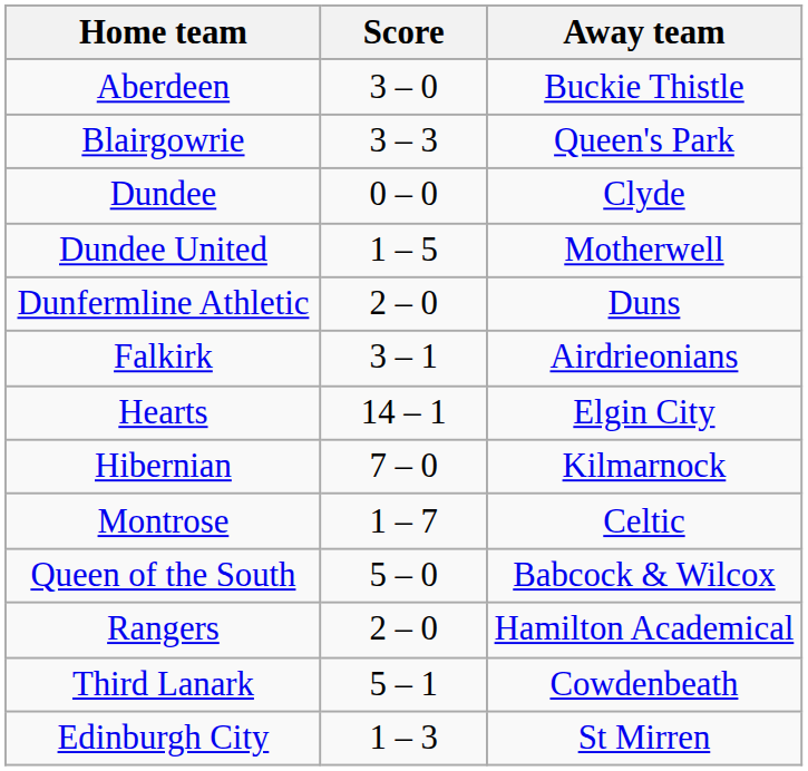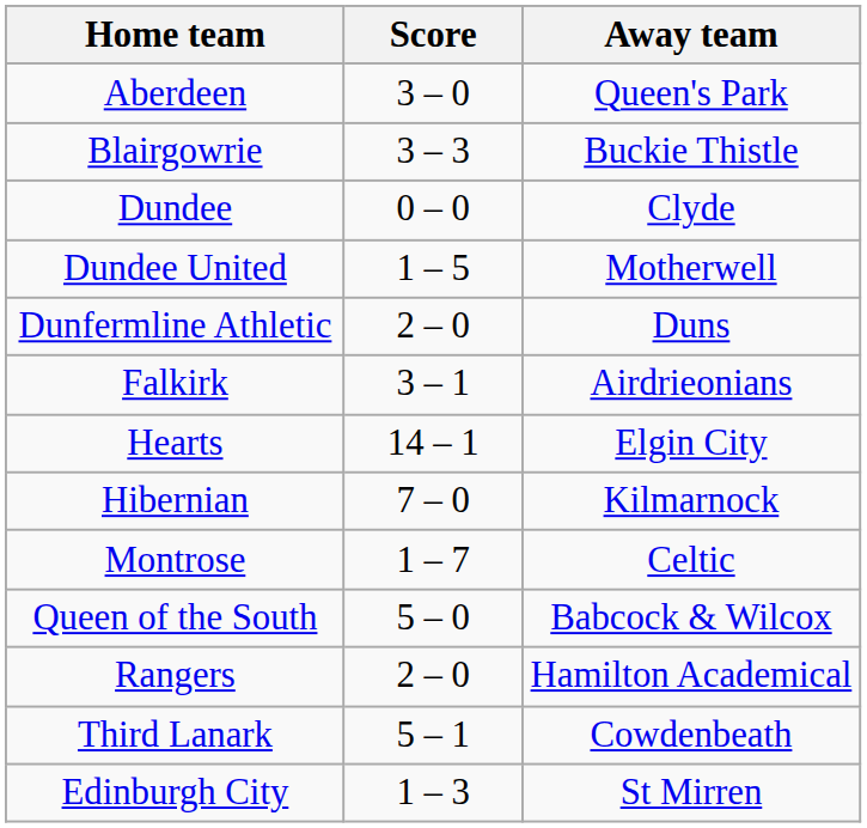 <table class="wikitable" style="text-align: center">
 <tr>
 <th width=140>Home team</th>
 <th width=70>Score</th>
 <th width=140>Away team</th>
 </tr>
 <tr>
 <td><a href='#'>Aberdeen</a></td>
 <td>3 – 0</td>
-<td><a href='#'>Buckie Thistle</a></td>
+<td><a href='#'>Queen's Park</a></td>
 </tr>
 <tr>
 <td><a href='#'>Blairgowrie</a></td>
 <td>3 – 3</td>
-<td><a href='#'>Queen's Park</a></td>
+<td><a href='#'>Buckie Thistle</a></td>
 </tr>
 <tr>
 <td><a href='#'>Dundee</a></td>
 <td>0 – 0</td>
 <td><a href='#'>Clyde</a></td>
 </tr>
 <tr>
 <td><a href='#'>Dundee United</a></td>
 <td>1 – 5</td>
 <td><a href='#'>Motherwell</a></td>
 </tr>
 <tr>
 <td><a href='#'>Dunfermline Athletic</a></td>
 <td>2 – 0</td>
 <td><a href='#'>Duns</a></td>
 </tr>
 <tr>
 <td><a href='#'>Falkirk</a></td>
 <td>3 – 1</td>
 <td><a href='#'>Airdrieonians</a></td>
 </tr>
 <tr>
 <td><a href='#'>Hearts</a></td>
 <td>14 – 1</td>
 <td><a href='#'>Elgin City</a></td>
 </tr>
 <tr>
 <td><a href='#'>Hibernian</a></td>
 <td>7 – 0</td>
 <td><a href='#'>Kilmarnock</a></td>
 </tr>
 <tr>
 <td><a href='#'>Montrose</a></td>
 <td>1 – 7</td>
 <td><a href='#'>Celtic</a></td>
 </tr>
 <tr>
 <td><a href='#'>Queen of the South</a></td>
 <td>5 – 0</td>
 <td><a href='#'>Babcock & Wilcox</a></td>
 </tr>
 <tr>
 <td><a href='#'>Rangers</a></td>
 <td>2 – 0</td>
 <td><a href='#'>Hamilton Academical</a></td>
 </tr>
 <tr>
 <td><a href='#'>Third Lanark</a></td>
 <td>5 – 1</td>
 <td><a href='#'>Cowdenbeath</a></td>
 </tr>
 <tr>
 <td><a href='#'>Edinburgh City</a></td>
 <td>1 – 3</td>
 <td><a href='#'>St Mirren</a></td>
 </tr>
 </table>
